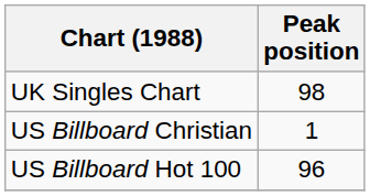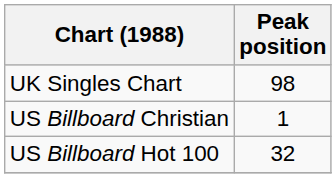 <table class="wikitable">
 <tr>
 <th>Chart (1988)</th>
 <th>Peak<br>position</th>
 </tr>
 <tr>
 <td>UK Singles Chart</td>
 <td align="center">98</td>
 </tr>
 <tr>
 <td>US <em>Billboard</em> Christian</td>
 <td align="center">1</td>
 </tr>
 <tr>
 <td>US <em>Billboard</em> Hot 100</td>
-<td align="center">96</td>
+<td align="center">32</td>
 </tr>
 <tr>
 </tr>
 </table>
